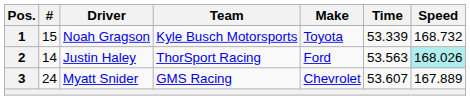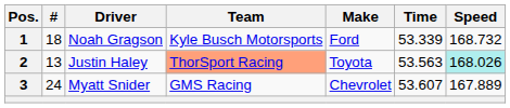 <table class="wikitable" style="font-size:95%">
 <tr>
 <th>Pos.</th>
 <th>#</th>
 <th>Driver</th>
 <th>Team</th>
 <th>Make</th>
 <th>Time</th>
 <th>Speed</th>
 </tr>
 <tr>
 <th>1</th>
-<td>15</td>
+<td>18</td>
 <td><a href='#'>Noah Gragson</a></td>
 <td><a href='#'>Kyle Busch Motorsports</a></td>
-<td><a href='#'>Toyota</a></td>
+<td><a href='#'>Ford</a></td>
 <td>53.339</td>
 <td>168.732</td>
 </tr>
 <tr>
 <th>2</th>
-<td>14</td>
+<td>13</td>
 <td><a href='#'>Justin Haley</a></td>
-<td><a href='#'>ThorSport Racing</a></td>
-<td><a href='#'>Ford</a></td>
+<td style="background: lightsalmon;"><a href='#'>ThorSport Racing</a></td>
+<td><a href='#'>Toyota</a></td>
 <td>53.563</td>
 <td style="background: paleturquoise;">168.026</td>
 </tr>
 <tr>
 <th>3</th>
 <td>24</td>
 <td><a href='#'>Myatt Snider</a></td>
 <td><a href='#'>GMS Racing</a></td>
 <td><a href='#'>Chevrolet</a></td>
 <td>53.607</td>
 <td>167.889</td>
 </tr>
 <tr>
 <th colspan="7"></th>
 </tr>
 </table>
